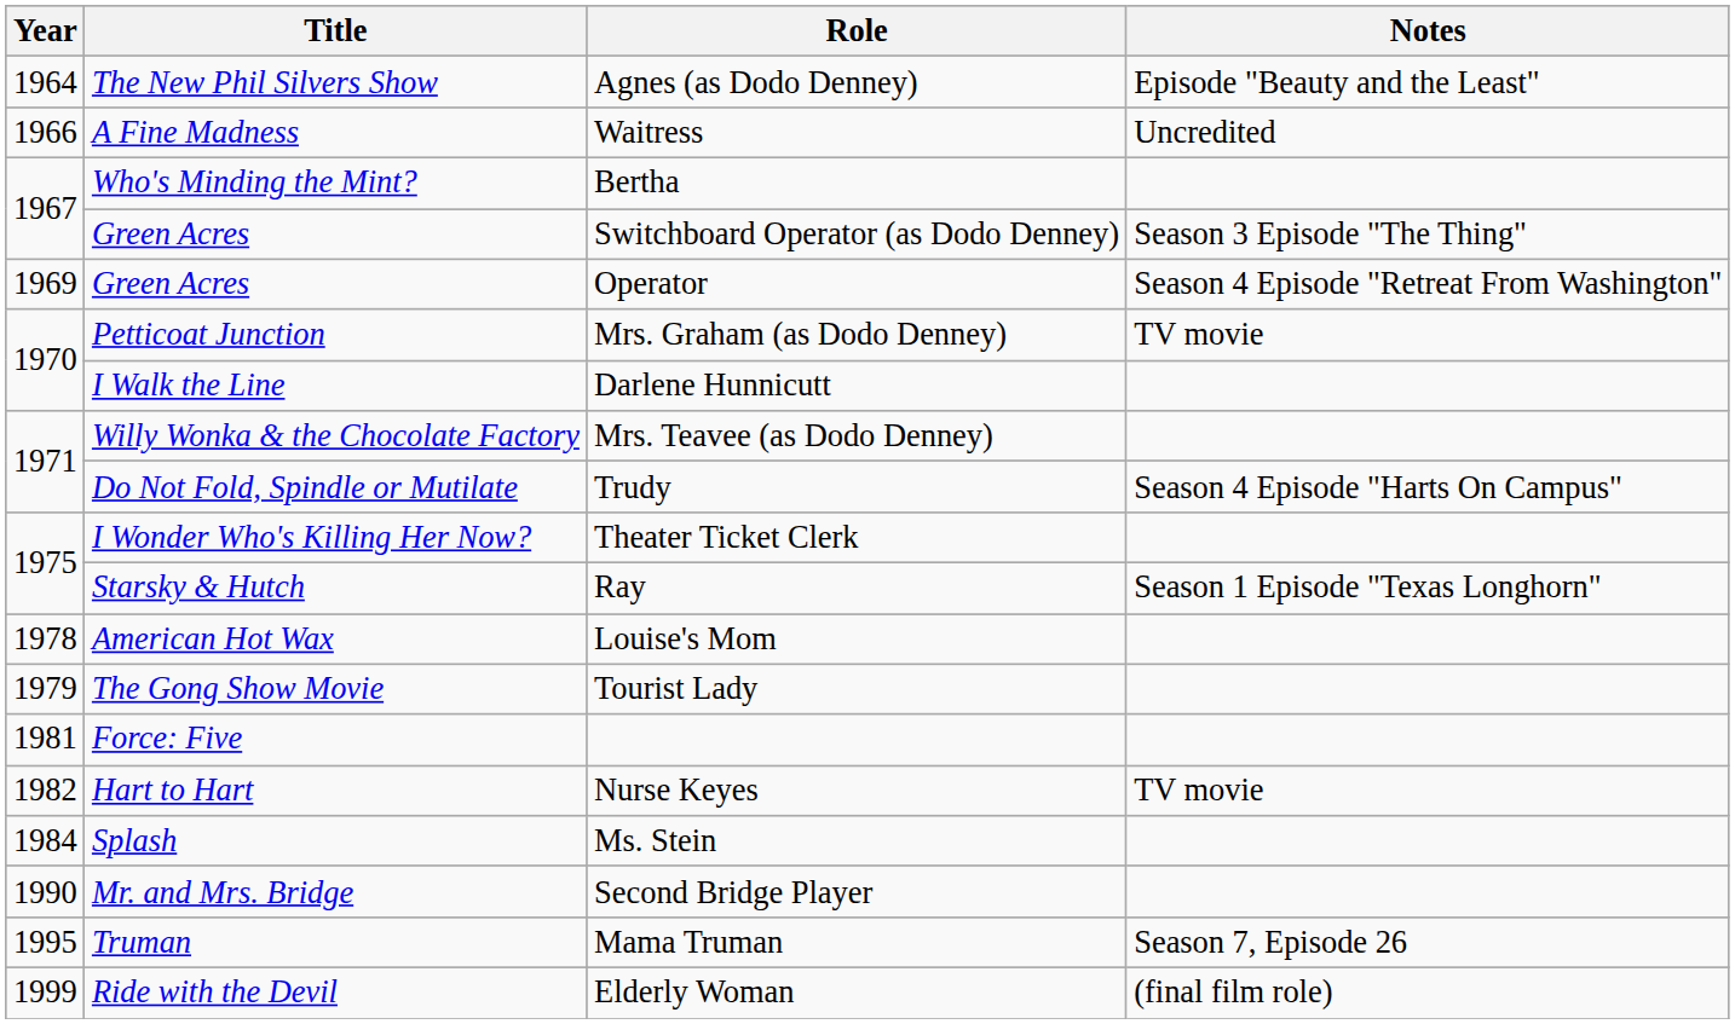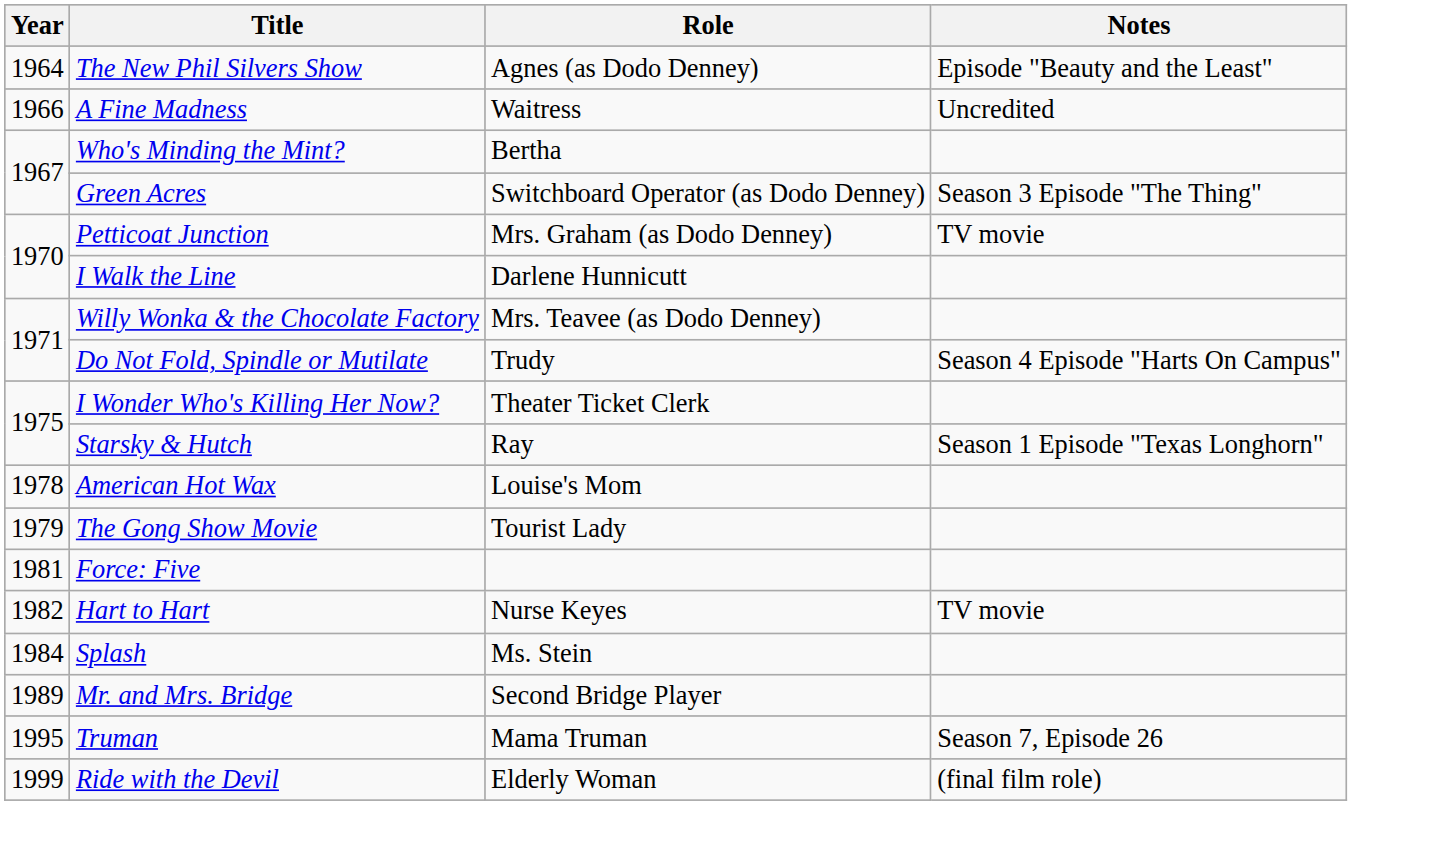 <table class="wikitable sortable">
 <tr>
 <th>Year</th>
 <th>Title</th>
 <th>Role</th>
 <th>Notes</th>
 </tr>
 <tr>
 <td>1964</td>
 <td><em><a href='#'>The New Phil Silvers Show</a></em></td>
 <td>Agnes (as Dodo Denney)</td>
 <td>Episode "Beauty and the Least"</td>
 </tr>
 <tr>
 <td>1966</td>
 <td><em><a href='#'>A Fine Madness</a></em></td>
 <td>Waitress</td>
 <td>Uncredited</td>
 </tr>
 <tr>
 <td rowspan="2">1967</td>
 <td><em><a href='#'>Who's Minding the Mint?</a></em></td>
 <td>Bertha</td>
 <td></td>
 </tr>
 <tr>
 <td><em><a href='#'>Green Acres</a> </em></td>
 <td>Switchboard Operator (as Dodo Denney)</td>
 <td>Season 3 Episode "The Thing"</td>
-</tr>
-<tr>
-<td>1969</td>
-<td><em><a href='#'>Green Acres</a> </em></td>
-<td>Operator</td>
-<td>Season 4 Episode "Retreat From Washington"</td>
 </tr>
 <tr>
 <td rowspan="2">1970</td>
 <td><em><a href='#'>Petticoat Junction</a></em></td>
 <td>Mrs. Graham (as Dodo Denney)</td>
 <td>TV movie</td>
 </tr>
 <tr>
 <td><em><a href='#'>I Walk the Line</a></em></td>
 <td>Darlene Hunnicutt</td>
 <td></td>
 </tr>
 <tr>
 <td rowspan="2">1971</td>
 <td><em><a href='#'>Willy Wonka & the Chocolate Factory</a></em></td>
 <td>Mrs. Teavee (as Dodo Denney)</td>
 <td></td>
 </tr>
 <tr>
 <td><em><a href='#'>Do Not Fold, Spindle or Mutilate</a></em></td>
 <td>Trudy</td>
 <td>Season 4 Episode "Harts On Campus"</td>
 </tr>
 <tr>
 <td rowspan="2">1975</td>
 <td><em><a href='#'>I Wonder Who's Killing Her Now?</a></em></td>
 <td>Theater Ticket Clerk</td>
 <td></td>
 </tr>
 <tr>
 <td><em><a href='#'>Starsky & Hutch</a></em></td>
 <td>Ray</td>
 <td>Season 1 Episode "Texas Longhorn"</td>
 </tr>
 <tr>
 <td>1978</td>
 <td><em><a href='#'>American Hot Wax</a></em></td>
 <td>Louise's Mom</td>
 <td></td>
 </tr>
 <tr>
 <td>1979</td>
 <td><em><a href='#'>The Gong Show Movie</a></em></td>
 <td>Tourist Lady</td>
 <td></td>
 </tr>
 <tr>
 <td>1981</td>
 <td><em><a href='#'>Force: Five</a></em></td>
 <td></td>
 <td></td>
 </tr>
 <tr>
 <td>1982</td>
 <td><em><a href='#'>Hart to Hart</a></em></td>
 <td>Nurse Keyes</td>
 <td>TV movie</td>
 </tr>
 <tr>
 <td>1984</td>
 <td><em><a href='#'>Splash</a></em></td>
 <td>Ms. Stein</td>
 <td></td>
 </tr>
 <tr>
-<td>1990</td>
+<td>1989</td>
 <td><em><a href='#'>Mr. and Mrs. Bridge</a></em></td>
 <td>Second Bridge Player</td>
 <td></td>
 </tr>
 <tr>
 <td>1995</td>
 <td><em><a href='#'>Truman</a></em></td>
 <td>Mama Truman</td>
 <td>Season 7, Episode 26</td>
 </tr>
 <tr>
 <td>1999</td>
 <td><em><a href='#'>Ride with the Devil</a></em></td>
 <td>Elderly Woman</td>
 <td>(final film role)</td>
 </tr>
 </table>
